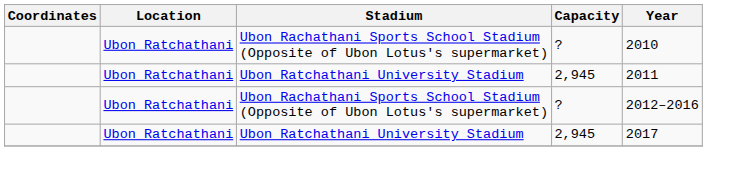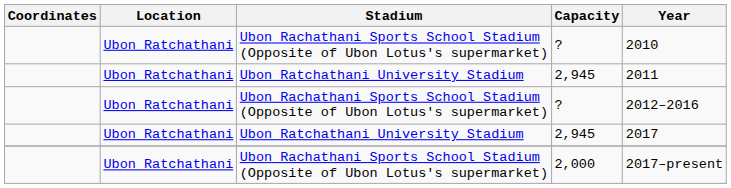 <table class="wikitable sortable">
 <tr>
 <th>Coordinates</th>
 <th>Location</th>
 <th>Stadium</th>
 <th>Capacity</th>
 <th>Year</th>
 </tr>
 <tr>
 <td></td>
 <td><a href='#'>Ubon Ratchathani</a></td>
 <td><a href='#'>Ubon Rachathani Sports School Stadium</a><br>(Opposite of Ubon Lotus's supermarket)</td>
 <td>?</td>
 <td>2010</td>
 </tr>
 <tr>
 <td></td>
 <td><a href='#'>Ubon Ratchathani</a></td>
 <td><a href='#'>Ubon Ratchathani University Stadium</a></td>
 <td>2,945</td>
 <td>2011</td>
 </tr>
 <tr>
 <td></td>
 <td><a href='#'>Ubon Ratchathani</a></td>
 <td><a href='#'>Ubon Rachathani Sports School Stadium</a><br>(Opposite of Ubon Lotus's supermarket)</td>
 <td>?</td>
 <td>2012–2016</td>
 </tr>
 <tr>
 <td></td>
 <td><a href='#'>Ubon Ratchathani</a></td>
 <td><a href='#'>Ubon Ratchathani University Stadium</a></td>
 <td>2,945</td>
 <td>2017</td>
 </tr>
 <tr>
 </tr>
+<tr>
+<td></td>
+<td><a href='#'>Ubon Ratchathani</a></td>
+<td><a href='#'>Ubon Rachathani Sports School Stadium</a><br>(Opposite of Ubon Lotus's supermarket)</td>
+<td>2,000</td>
+<td>2017–present</td>
+</tr>
 </table>
